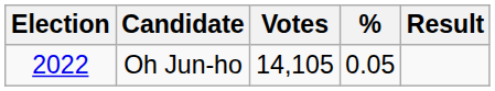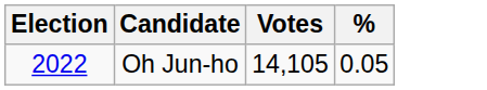 <table class="wikitable" style="text-align:center">
 <tr>
 <th>Election</th>
 <th>Candidate</th>
 <th>Votes</th>
 <th>%</th>
-<th>Result</th>
 </tr>
 <tr>
 <td><a href='#'>2022</a></td>
 <td>Oh Jun-ho</td>
 <td>14,105</td>
 <td>0.05</td>
-<td></td>
 </tr>
 </table>
